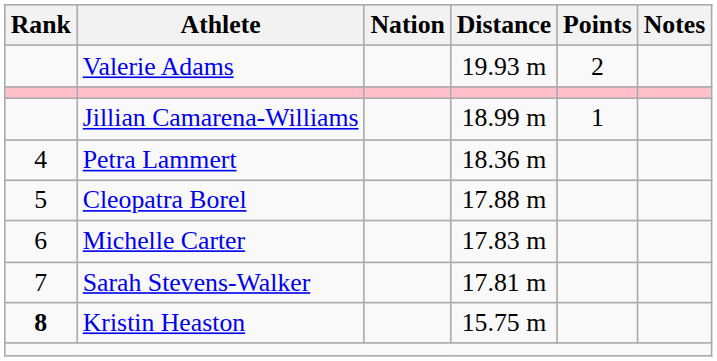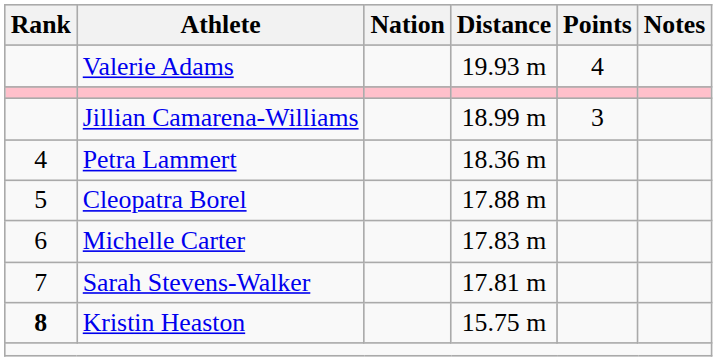 <table class="wikitable mw-datatable sortable" style="text-align:center;">
 <tr>
 <th>Rank</th>
 <th>Athlete</th>
 <th>Nation</th>
 <th>Distance</th>
 <th>Points</th>
 <th>Notes</th>
 </tr>
 <tr>
 <td></td>
 <td align=left><a href='#'>Valerie Adams</a></td>
 <td align=left></td>
 <td>19.93 m</td>
-<td>2</td>
+<td>4</td>
 <td></td>
 </tr>
 <tr bgcolor=pink>
 <td></td>
 <td align=left></td>
 <td align=left></td>
 <td></td>
 <td></td>
 <td></td>
 </tr>
 <tr>
 <td></td>
 <td align=left><a href='#'>Jillian Camarena-Williams</a></td>
 <td align=left></td>
 <td>18.99 m</td>
-<td>1</td>
+<td>3</td>
 <td></td>
 </tr>
 <tr>
 <td>4</td>
 <td align=left><a href='#'>Petra Lammert</a></td>
 <td align=left></td>
 <td>18.36 m</td>
 <td></td>
 <td></td>
 </tr>
 <tr>
 <td>5</td>
 <td align=left><a href='#'>Cleopatra Borel</a></td>
 <td align=left></td>
 <td>17.88 m</td>
 <td></td>
 <td></td>
 </tr>
 <tr>
 <td>6</td>
 <td align=left><a href='#'>Michelle Carter</a></td>
 <td align=left></td>
 <td>17.83 m</td>
 <td></td>
 <td></td>
 </tr>
 <tr>
 <td>7</td>
 <td align=left><a href='#'>Sarah Stevens-Walker</a></td>
 <td align=left></td>
 <td>17.81 m</td>
 <td></td>
 <td></td>
 </tr>
 <tr>
 <td><strong>8</strong></td>
 <td align=left><a href='#'>Kristin Heaston</a></td>
 <td align=left></td>
 <td>15.75 m</td>
 <td></td>
 <td></td>
 </tr>
 <tr class="sortbottom">
 <td colspan=6></td>
 </tr>
 </table>
